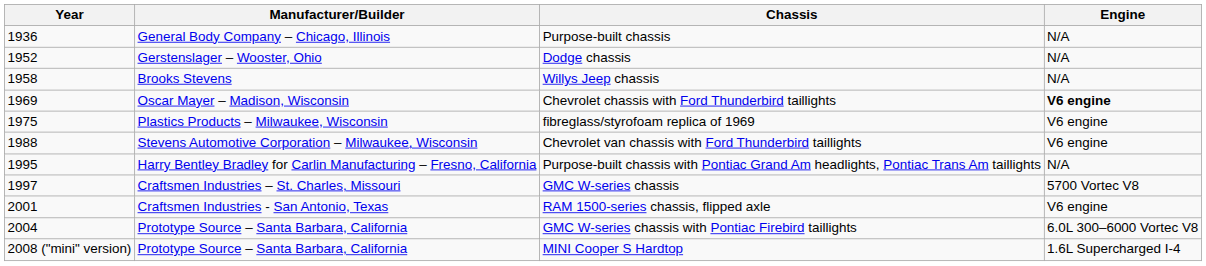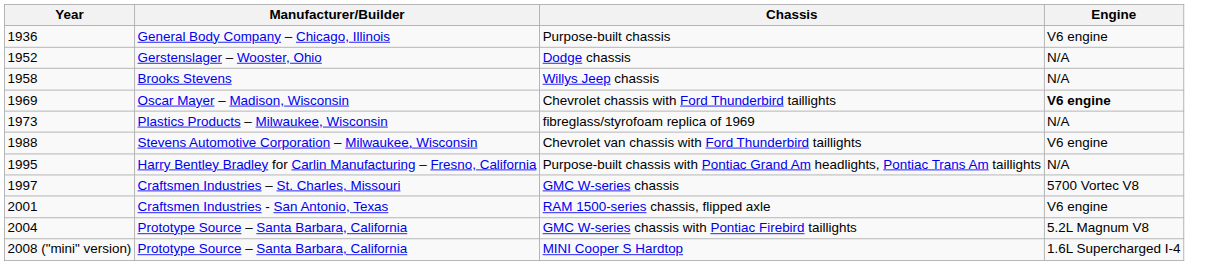 <table class="wikitable">
 <tr valign="top">
 <th>Year</th>
 <th>Manufacturer/Builder</th>
 <th>Chassis</th>
 <th>Engine</th>
 </tr>
 <tr>
 <td>1936</td>
 <td><a href='#'>General Body Company</a> – <a href='#'>Chicago, Illinois</a></td>
 <td>Purpose-built chassis</td>
-<td>N/A</td>
+<td>V6 engine</td>
 </tr>
 <tr>
 <td>1952</td>
 <td><a href='#'>Gerstenslager</a> – <a href='#'>Wooster, Ohio</a></td>
 <td><a href='#'>Dodge</a> chassis</td>
 <td>N/A</td>
 </tr>
 <tr>
 <td>1958</td>
 <td><a href='#'>Brooks Stevens</a></td>
 <td><a href='#'>Willys Jeep</a> chassis</td>
 <td>N/A</td>
 </tr>
 <tr>
 <td>1969</td>
 <td><a href='#'>Oscar Mayer</a> – <a href='#'>Madison, Wisconsin</a></td>
 <td>Chevrolet chassis with <a href='#'>Ford Thunderbird</a> taillights</td>
 <td><strong>V6 engine</strong></td>
 </tr>
 <tr>
-<td>1975</td>
+<td>1973</td>
 <td><a href='#'>Plastics Products</a> – <a href='#'>Milwaukee, Wisconsin</a></td>
 <td>fibreglass/styrofoam replica of 1969</td>
-<td>V6 engine</td>
+<td>N/A</td>
 </tr>
 <tr>
 <td>1988</td>
 <td><a href='#'>Stevens Automotive Corporation</a> – <a href='#'>Milwaukee, Wisconsin</a></td>
 <td>Chevrolet van chassis with <a href='#'>Ford Thunderbird</a> taillights</td>
 <td>V6 engine</td>
 </tr>
 <tr>
 <td>1995</td>
 <td><a href='#'>Harry Bentley Bradley</a> for <a href='#'>Carlin Manufacturing</a> – <a href='#'>Fresno, California</a></td>
 <td>Purpose-built chassis with <a href='#'>Pontiac Grand Am</a> headlights, <a href='#'>Pontiac Trans Am</a> taillights</td>
 <td>N/A</td>
 </tr>
 <tr>
 <td>1997</td>
 <td><a href='#'>Craftsmen Industries</a> – <a href='#'>St. Charles, Missouri</a></td>
 <td><a href='#'>GMC W-series</a> chassis</td>
 <td>5700 Vortec V8</td>
 </tr>
 <tr>
 <td>2001</td>
 <td><a href='#'>Craftsmen Industries</a> - <a href='#'>San Antonio, Texas</a></td>
 <td><a href='#'>RAM 1500-series</a> chassis, flipped axle</td>
 <td>V6 engine</td>
 </tr>
 <tr>
 <td>2004</td>
 <td><a href='#'>Prototype Source</a> – <a href='#'>Santa Barbara, California</a></td>
 <td><a href='#'>GMC W-series</a> chassis with <a href='#'>Pontiac Firebird</a> taillights</td>
-<td>6.0L 300–6000 Vortec V8</td>
+<td>5.2L Magnum V8</td>
 </tr>
 <tr>
 <td>2008 ("mini" version)</td>
 <td><a href='#'>Prototype Source</a> – <a href='#'>Santa Barbara, California</a></td>
 <td><a href='#'>MINI Cooper S Hardtop</a></td>
 <td>1.6L Supercharged I-4</td>
 </tr>
 </table>
